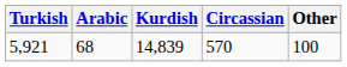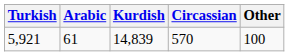 <table class="wikitable">
 <tr>
 <th><a href='#'>Turkish</a></th>
 <th><a href='#'>Arabic</a></th>
 <th><a href='#'>Kurdish</a></th>
 <th><a href='#'>Circassian</a></th>
 <th>Other</th>
 </tr>
 <tr>
 <td>5,921</td>
-<td>68</td>
+<td>61</td>
 <td>14,839</td>
 <td>570</td>
 <td>100</td>
 </tr>
 </table>
